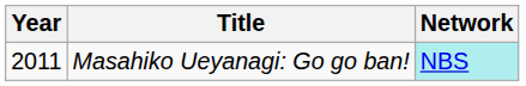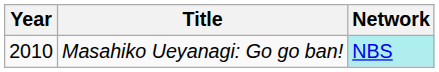 <table class="wikitable">
 <tr>
 <th>Year</th>
 <th>Title</th>
 <th>Network</th>
 </tr>
 <tr>
-<td>2011</td>
+<td>2010</td>
 <td><em>Masahiko Ueyanagi: Go go ban!</em></td>
 <td style="background: paleturquoise;"><a href='#'>NBS</a></td>
 </tr>
 </table>
